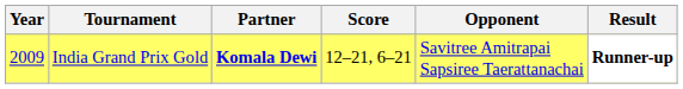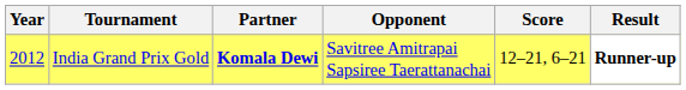 <table class="sortable wikitable" style="font-size: 90%;">
 <tr>
 <th>Year</th>
 <th>Tournament</th>
 <th>Partner</th>
+<th>Opponent</th>
 <th>Score</th>
-<th>Opponent</th>
 <th>Result</th>
 </tr>
 <tr style="background:#FFFF67">
-<td align="center"><a href='#'>2009</a></td>
+<td align="center"><a href='#'>2012</a></td>
 <td align="left"><a href='#'>India Grand Prix Gold</a></td>
 <td align="left"><strong> <a href='#'>Komala Dewi</a></strong></td>
+<td align="left"> <a href='#'>Savitree Amitrapai</a> <br>  <a href='#'>Sapsiree Taerattanachai</a></td>
 <td align="left">12–21, 6–21</td>
-<td align="left"> <a href='#'>Savitree Amitrapai</a> <br>  <a href='#'>Sapsiree Taerattanachai</a></td>
 <td style="text-align:left; background:white"> <strong>Runner-up</strong></td>
 </tr>
 </table>
